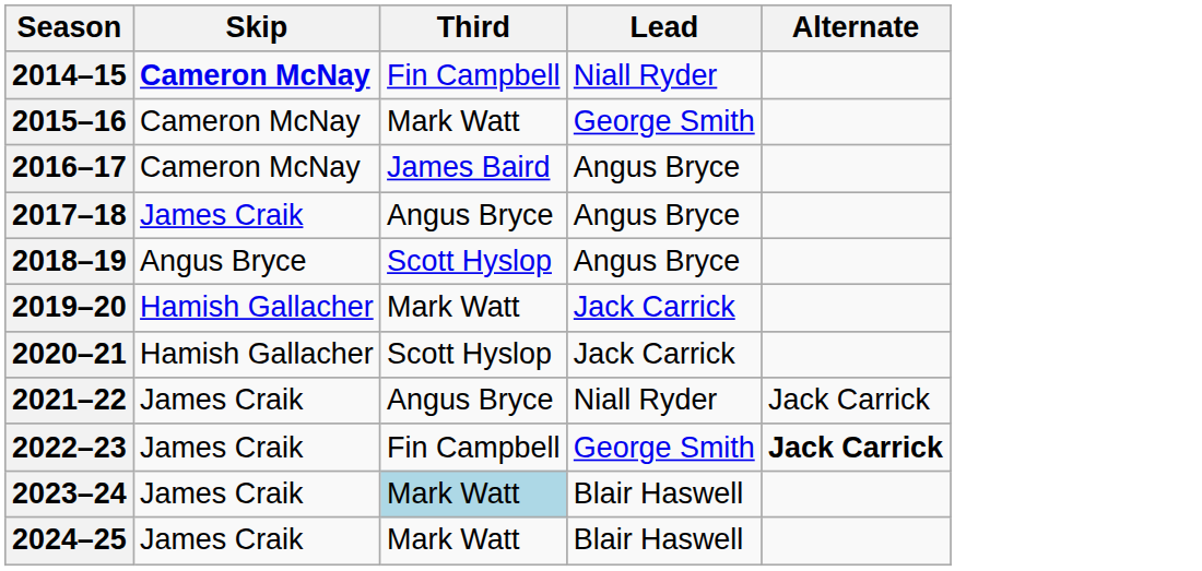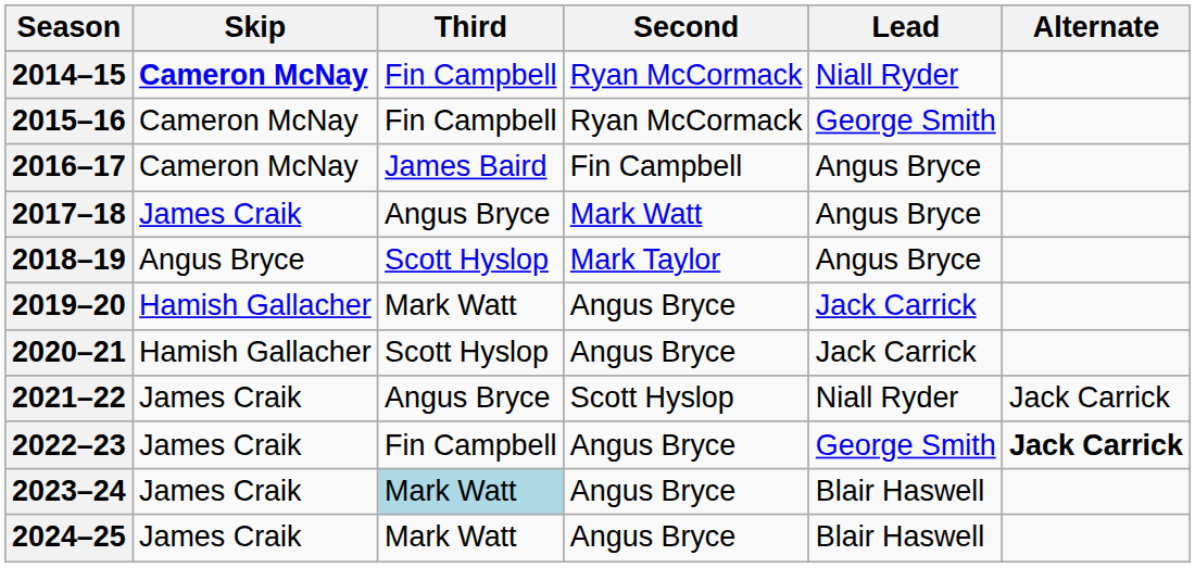 <table class="wikitable">
 <tr>
 <th scope="col">Season</th>
 <th scope="col">Skip</th>
 <th scope="col">Third</th>
+<th scope="col">Second</th>
 <th scope="col">Lead</th>
 <th scope="col">Alternate</th>
 </tr>
 <tr>
 <th scope="row">2014–15</th>
 <td><strong><a href='#'>Cameron McNay</a></strong></td>
 <td><a href='#'>Fin Campbell</a></td>
+<td><a href='#'>Ryan McCormack</a></td>
 <td><a href='#'>Niall Ryder</a></td>
 <td></td>
 </tr>
 <tr>
 <th scope="row">2015–16</th>
 <td>Cameron McNay</td>
-<td>Mark Watt</td>
+<td>Fin Campbell</td>
+<td>Ryan McCormack</td>
 <td><a href='#'>George Smith</a></td>
 <td></td>
 </tr>
 <tr>
 <th scope="row">2016–17</th>
 <td>Cameron McNay</td>
 <td><a href='#'>James Baird</a></td>
+<td>Fin Campbell</td>
 <td>Angus Bryce</td>
 <td></td>
 </tr>
 <tr>
 <th scope="row">2017–18</th>
 <td><a href='#'>James Craik</a></td>
 <td>Angus Bryce</td>
+<td><a href='#'>Mark Watt</a></td>
 <td>Angus Bryce</td>
 <td></td>
 </tr>
 <tr>
 <th scope="row">2018–19</th>
 <td>Angus Bryce</td>
 <td><a href='#'>Scott Hyslop</a></td>
+<td><a href='#'>Mark Taylor</a></td>
 <td>Angus Bryce</td>
 <td></td>
 </tr>
 <tr>
 <th scope="row">2019–20</th>
 <td><a href='#'>Hamish Gallacher</a></td>
 <td>Mark Watt</td>
+<td>Angus Bryce</td>
 <td><a href='#'>Jack Carrick</a></td>
 <td></td>
 </tr>
 <tr>
 <th scope="row">2020–21</th>
 <td>Hamish Gallacher</td>
 <td>Scott Hyslop</td>
+<td>Angus Bryce</td>
 <td>Jack Carrick</td>
 <td></td>
 </tr>
 <tr>
 <th scope="row">2021–22</th>
 <td>James Craik</td>
 <td>Angus Bryce</td>
+<td>Scott Hyslop</td>
 <td>Niall Ryder</td>
 <td>Jack Carrick</td>
 </tr>
 <tr>
 <th scope="row">2022–23</th>
 <td>James Craik</td>
 <td>Fin Campbell</td>
+<td>Angus Bryce</td>
 <td><a href='#'>George Smith</a></td>
 <td><strong>Jack Carrick</strong></td>
 </tr>
 <tr>
 <th scope="row">2023–24</th>
 <td>James Craik</td>
 <td style="background: lightblue;">Mark Watt</td>
+<td>Angus Bryce</td>
 <td>Blair Haswell</td>
 <td></td>
 </tr>
 <tr>
 <th scope="row">2024–25</th>
 <td>James Craik</td>
 <td>Mark Watt</td>
+<td>Angus Bryce</td>
 <td>Blair Haswell</td>
 <td></td>
 </tr>
 </table>
